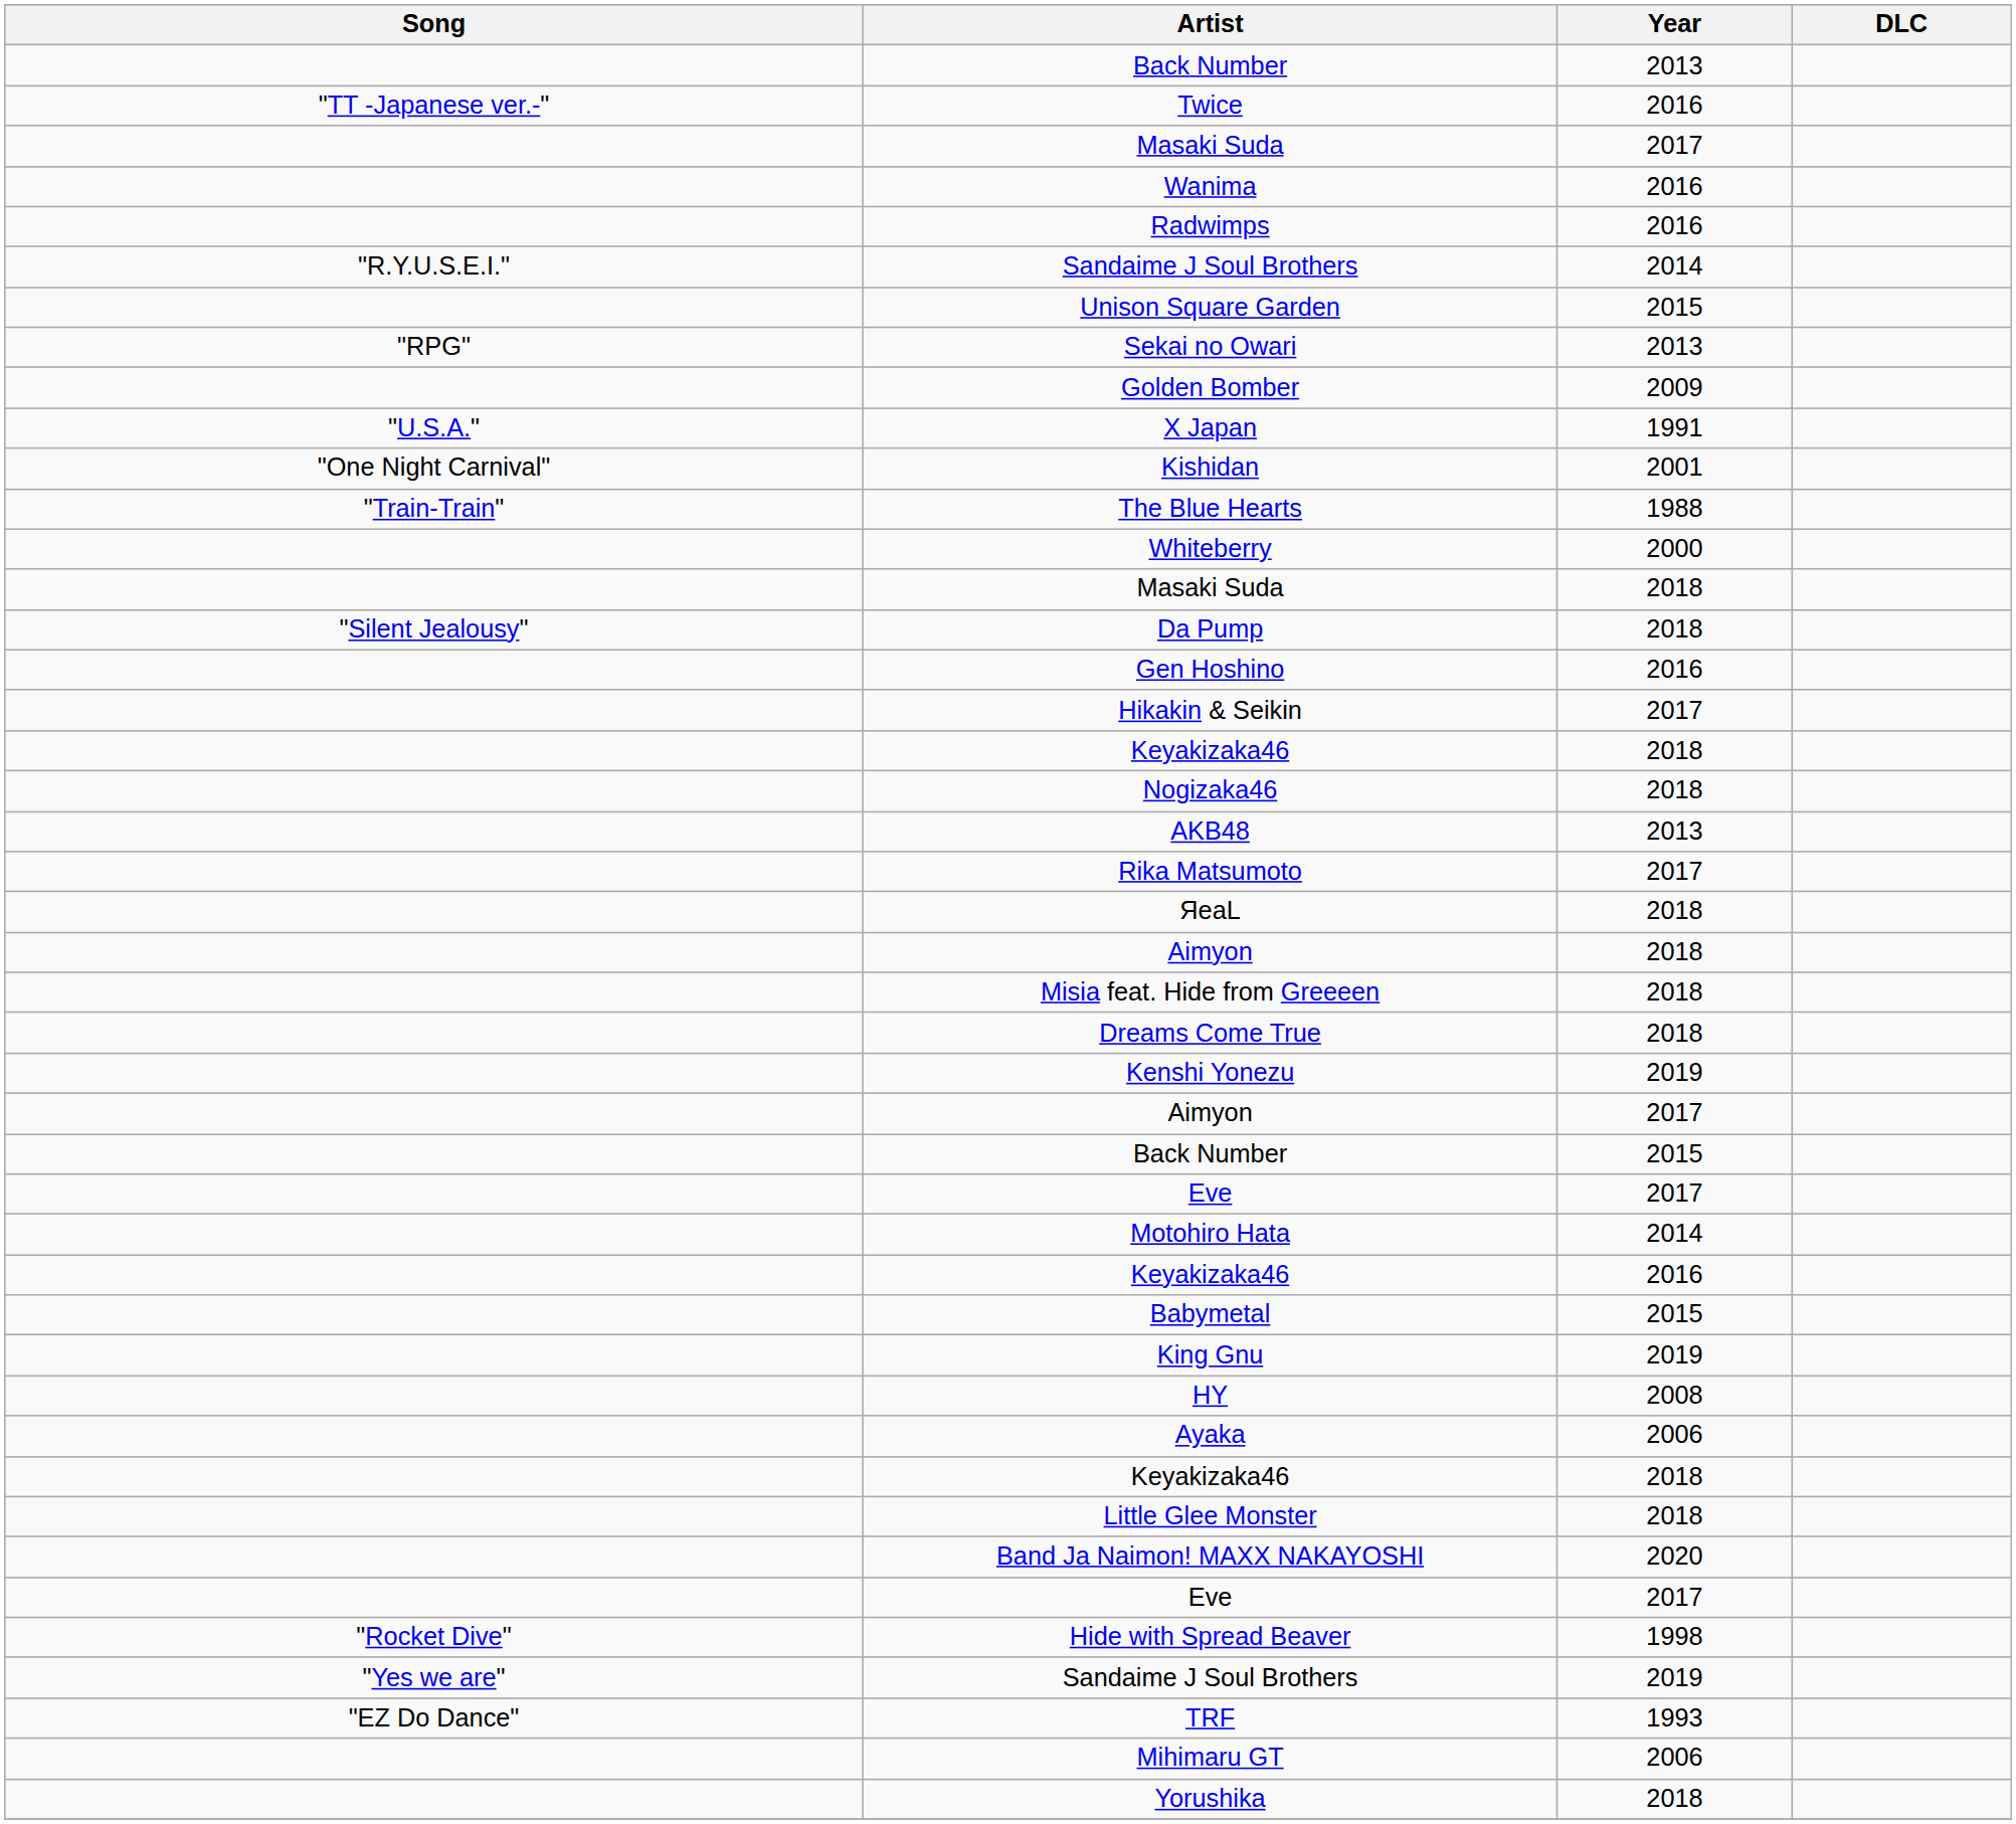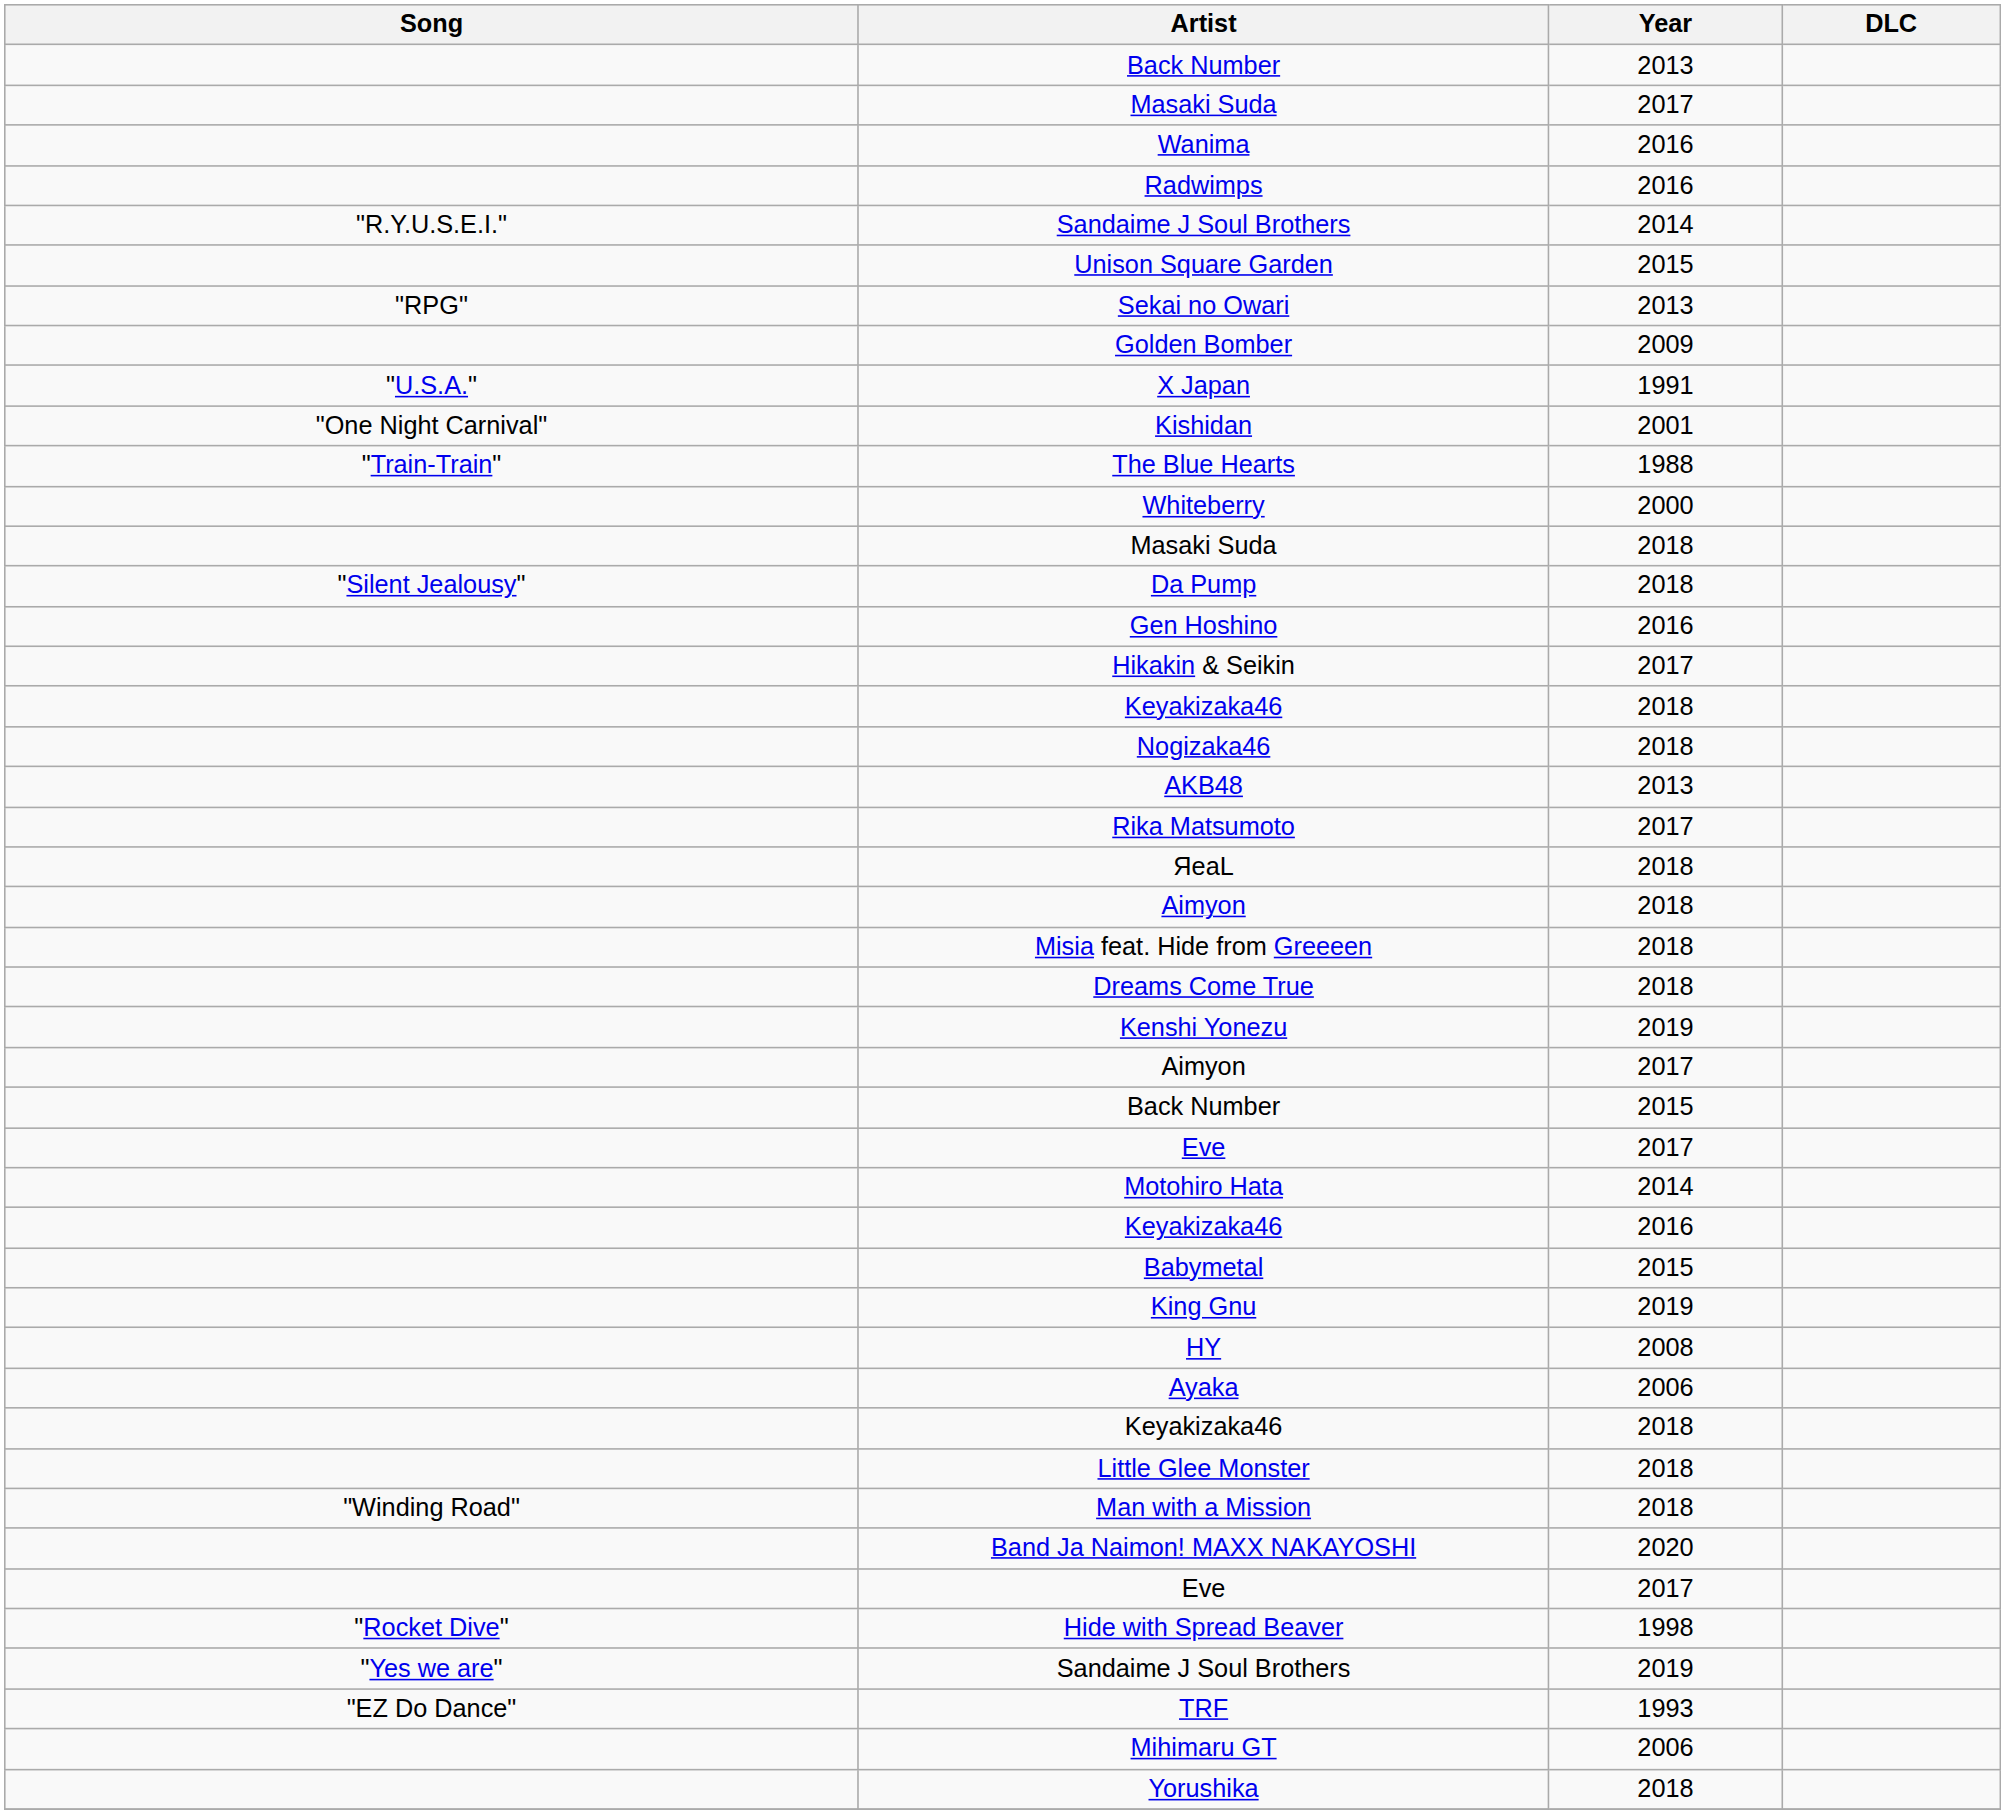 <table class="wikitable sortable" style="text-align:center; width:100%;">
 <tr>
 <th scope="col" style="width:150px;">Song</th>
 <th scope="col" style="width:120px;">Artist</th>
 <th scope="col" style="width:30px;">Year</th>
 <th scope="col" style="width:30px;">DLC</th>
 </tr>
 <tr>
 <td></td>
 <td><a href='#'>Back Number</a></td>
 <td>2013</td>
-<td></td>
-</tr>
-<tr>
-<td>"<a href='#'>TT -Japanese ver.-</a>"</td>
-<td><a href='#'>Twice</a></td>
-<td>2016</td>
 <td></td>
 </tr>
 <tr>
 <td></td>
 <td><a href='#'>Masaki Suda</a></td>
 <td>2017</td>
 <td></td>
 </tr>
 <tr>
 <td></td>
 <td><a href='#'>Wanima</a></td>
 <td>2016</td>
 <td></td>
 </tr>
 <tr>
 <td></td>
 <td><a href='#'>Radwimps</a></td>
 <td>2016</td>
 <td></td>
 </tr>
 <tr>
 <td>"R.Y.U.S.E.I."</td>
 <td><a href='#'>Sandaime J Soul Brothers</a></td>
 <td>2014</td>
 <td></td>
 </tr>
 <tr>
 <td></td>
 <td><a href='#'>Unison Square Garden</a></td>
 <td>2015</td>
 <td></td>
 </tr>
 <tr>
 <td>"RPG"</td>
 <td><a href='#'>Sekai no Owari</a></td>
 <td>2013</td>
 <td></td>
 </tr>
 <tr>
 <td></td>
 <td><a href='#'>Golden Bomber</a></td>
 <td>2009</td>
 <td></td>
 </tr>
 <tr>
 <td>"<a href='#'>U.S.A.</a>"</td>
 <td><a href='#'>X Japan</a></td>
 <td>1991</td>
 <td></td>
 </tr>
 <tr>
 <td>"One Night Carnival"</td>
 <td><a href='#'>Kishidan</a></td>
 <td>2001</td>
 <td></td>
 </tr>
 <tr>
 <td>"<a href='#'>Train-Train</a>"</td>
 <td><a href='#'>The Blue Hearts</a></td>
 <td>1988</td>
 <td></td>
 </tr>
 <tr>
 <td></td>
 <td><a href='#'>Whiteberry</a></td>
 <td>2000</td>
 <td></td>
 </tr>
 <tr>
 <td></td>
 <td>Masaki Suda</td>
 <td>2018</td>
 <td></td>
 </tr>
 <tr>
 <td>"<a href='#'>Silent Jealousy</a>"</td>
 <td><a href='#'>Da Pump</a></td>
 <td>2018</td>
 <td></td>
 </tr>
 <tr>
 <td></td>
 <td><a href='#'>Gen Hoshino</a></td>
 <td>2016</td>
 <td></td>
 </tr>
 <tr>
 <td></td>
 <td><a href='#'>Hikakin</a> & Seikin</td>
 <td>2017</td>
 <td></td>
 </tr>
 <tr>
 <td></td>
 <td><a href='#'>Keyakizaka46</a></td>
 <td>2018</td>
 <td></td>
 </tr>
 <tr>
 <td></td>
 <td><a href='#'>Nogizaka46</a></td>
 <td>2018</td>
 <td></td>
 </tr>
 <tr>
 <td></td>
 <td><a href='#'>AKB48</a></td>
 <td>2013</td>
 <td></td>
 </tr>
 <tr>
 <td></td>
 <td><a href='#'>Rika Matsumoto</a></td>
 <td>2017</td>
 <td></td>
 </tr>
 <tr>
 <td></td>
 <td>ЯeaL</td>
 <td>2018</td>
 <td></td>
 </tr>
 <tr>
 <td></td>
 <td><a href='#'>Aimyon</a></td>
 <td>2018</td>
 <td></td>
 </tr>
 <tr>
 <td></td>
 <td><a href='#'>Misia</a> feat. Hide from <a href='#'>Greeeen</a></td>
 <td>2018</td>
 <td></td>
 </tr>
 <tr>
 <td></td>
 <td><a href='#'>Dreams Come True</a></td>
 <td>2018</td>
 <td></td>
 </tr>
 <tr>
 <td></td>
 <td><a href='#'>Kenshi Yonezu</a></td>
 <td>2019</td>
 <td></td>
 </tr>
 <tr>
 <td></td>
 <td>Aimyon</td>
 <td>2017</td>
 <td></td>
 </tr>
 <tr>
 <td></td>
 <td>Back Number</td>
 <td>2015</td>
 <td></td>
 </tr>
 <tr>
 <td></td>
 <td><a href='#'>Eve</a></td>
 <td>2017</td>
 <td></td>
 </tr>
 <tr>
 <td></td>
 <td><a href='#'>Motohiro Hata</a></td>
 <td>2014</td>
 <td></td>
 </tr>
 <tr>
 <td></td>
 <td><a href='#'>Keyakizaka46</a></td>
 <td>2016</td>
 <td></td>
 </tr>
 <tr>
 <td></td>
 <td><a href='#'>Babymetal</a></td>
 <td>2015</td>
 <td></td>
 </tr>
 <tr>
 <td></td>
 <td><a href='#'>King Gnu</a></td>
 <td>2019</td>
 <td></td>
 </tr>
 <tr>
 <td></td>
 <td><a href='#'>HY</a></td>
 <td>2008</td>
 <td></td>
 </tr>
 <tr>
 <td></td>
 <td><a href='#'>Ayaka</a></td>
 <td>2006</td>
 <td></td>
 </tr>
 <tr>
 <td></td>
 <td>Keyakizaka46</td>
 <td>2018</td>
 <td></td>
 </tr>
 <tr>
 <td></td>
 <td><a href='#'>Little Glee Monster</a></td>
 <td>2018</td>
 <td></td>
 </tr>
 <tr>
+<td>"Winding Road"</td>
+<td><a href='#'>Man with a Mission</a></td>
+<td>2018</td>
+<td></td>
+</tr>
+<tr>
 <td></td>
 <td><a href='#'>Band Ja Naimon! MAXX NAKAYOSHI</a></td>
 <td>2020</td>
 <td></td>
 </tr>
 <tr>
 <td></td>
 <td>Eve</td>
 <td>2017</td>
 <td></td>
 </tr>
 <tr>
 <td>"<a href='#'>Rocket Dive</a>"</td>
 <td><a href='#'>Hide with Spread Beaver</a></td>
 <td>1998</td>
 <td></td>
 </tr>
 <tr>
 <td>"<a href='#'>Yes we are</a>"</td>
 <td>Sandaime J Soul Brothers</td>
 <td>2019</td>
 <td></td>
 </tr>
 <tr>
 <td>"EZ Do Dance"</td>
 <td><a href='#'>TRF</a></td>
 <td>1993</td>
 <td></td>
 </tr>
 <tr>
 <td></td>
 <td><a href='#'>Mihimaru GT</a></td>
 <td>2006</td>
 <td></td>
 </tr>
 <tr>
 <td></td>
 <td><a href='#'>Yorushika</a></td>
 <td>2018</td>
 <td></td>
 </tr>
 <tr>
 </tr>
 </table>
